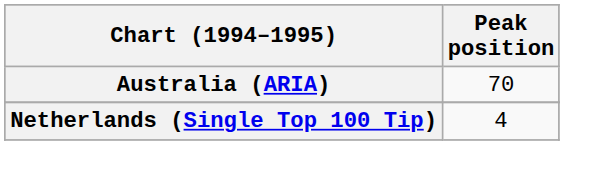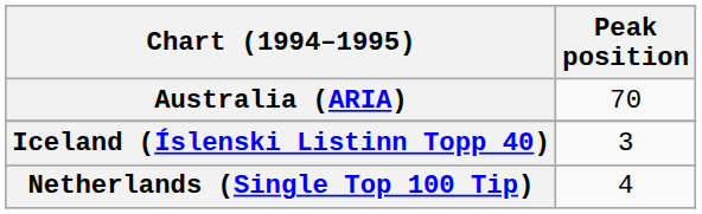 <table class="wikitable sortable plainrowheaders" style="text-align:center">
 <tr>
 <th>Chart (1994–1995)</th>
 <th>Peak<br>position</th>
 </tr>
 <tr>
 <th scope="row">Australia (<a href='#'>ARIA</a>)</th>
 <td>70</td>
 </tr>
 <tr>
 </tr>
 <tr>
 </tr>
 <tr>
+<th scope="row">Iceland (<a href='#'>Íslenski Listinn Topp 40</a>)</th>
+<td>3</td>
+</tr>
+<tr>
 <th scope="row">Netherlands (<a href='#'>Single Top 100 Tip</a>)</th>
 <td>4</td>
 </tr>
 </table>
